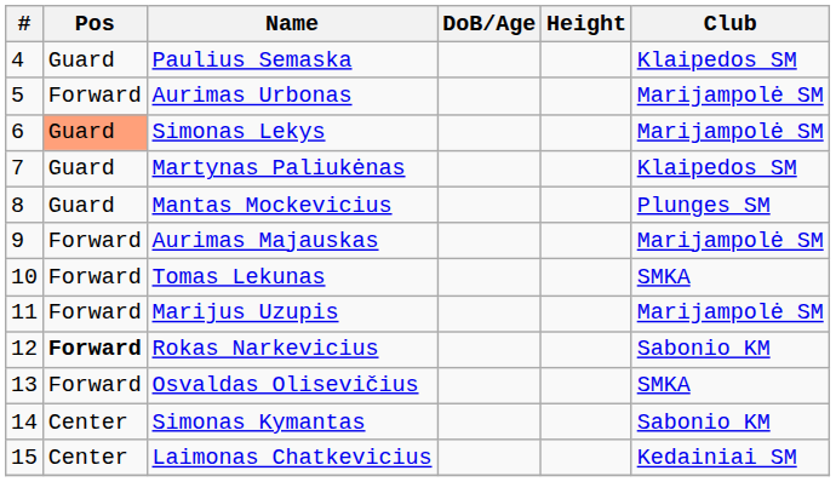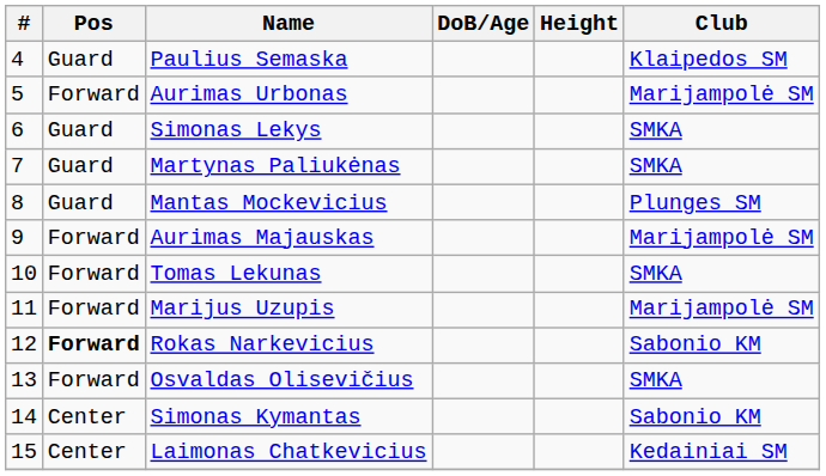 <table class="wikitable sortable">
 <tr>
 <th>#</th>
 <th>Pos</th>
 <th>Name</th>
 <th>DoB/Age</th>
 <th>Height</th>
 <th>Club</th>
 </tr>
 <tr>
 <td>4</td>
 <td>Guard</td>
 <td><a href='#'>Paulius Semaska</a></td>
 <td></td>
 <td></td>
 <td> <a href='#'>Klaipedos SM</a></td>
 </tr>
 <tr>
 <td>5</td>
 <td>Forward</td>
 <td><a href='#'>Aurimas Urbonas</a></td>
 <td></td>
 <td></td>
 <td> <a href='#'>Marijampolė SM</a></td>
 </tr>
 <tr>
 <td>6</td>
-<td style="background: lightsalmon;">Guard</td>
+<td>Guard</td>
 <td><a href='#'>Simonas Lekys</a></td>
 <td></td>
 <td></td>
-<td> <a href='#'>Marijampolė SM</a></td>
+<td> <a href='#'>SMKA</a></td>
 </tr>
 <tr>
 <td>7</td>
 <td>Guard</td>
 <td><a href='#'>Martynas Paliukėnas</a></td>
 <td></td>
 <td></td>
-<td> <a href='#'>Klaipedos SM</a></td>
+<td> <a href='#'>SMKA</a></td>
 </tr>
 <tr>
 <td>8</td>
 <td>Guard</td>
 <td><a href='#'>Mantas Mockevicius</a></td>
 <td></td>
 <td></td>
 <td> <a href='#'>Plunges SM</a></td>
 </tr>
 <tr>
 <td>9</td>
 <td>Forward</td>
 <td><a href='#'>Aurimas Majauskas</a></td>
 <td></td>
 <td></td>
 <td> <a href='#'>Marijampolė SM</a></td>
 </tr>
 <tr>
 <td>10</td>
 <td>Forward</td>
 <td><a href='#'>Tomas Lekunas</a></td>
 <td></td>
 <td></td>
 <td> <a href='#'>SMKA</a></td>
 </tr>
 <tr>
 <td>11</td>
 <td>Forward</td>
 <td><a href='#'>Marijus Uzupis</a></td>
 <td></td>
 <td></td>
 <td> <a href='#'>Marijampolė SM</a></td>
 </tr>
 <tr>
 <td>12</td>
 <td><strong>Forward</strong></td>
 <td><a href='#'>Rokas Narkevicius</a></td>
 <td></td>
 <td></td>
 <td> <a href='#'>Sabonio KM</a></td>
 </tr>
 <tr>
 <td>13</td>
 <td>Forward</td>
 <td><a href='#'>Osvaldas Olisevičius</a></td>
 <td></td>
 <td></td>
 <td> <a href='#'>SMKA</a></td>
 </tr>
 <tr>
 <td>14</td>
 <td>Center</td>
 <td><a href='#'>Simonas Kymantas</a></td>
 <td></td>
 <td></td>
 <td> <a href='#'>Sabonio KM</a></td>
 </tr>
 <tr>
 <td>15</td>
 <td>Center</td>
 <td><a href='#'>Laimonas Chatkevicius</a></td>
 <td></td>
 <td></td>
 <td> <a href='#'>Kedainiai SM</a></td>
 </tr>
 <tr>
 </tr>
 </table>
